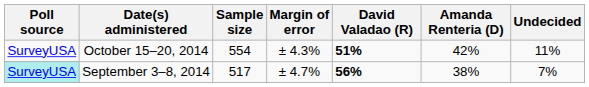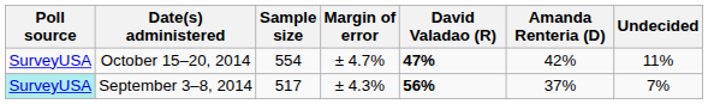 <table class="wikitable">
 <tr>
 <th>Poll<br>source</th>
 <th>Date(s)<br>administered</th>
 <th>Sample<br>size</th>
 <th>Margin of<br>error</th>
 <th style="width:100px;">David<br>Valadao (R)</th>
 <th style="width:100px;">Amanda<br>Renteria (D)</th>
 <th>Undecided</th>
 </tr>
 <tr>
 <td><a href='#'>SurveyUSA</a></td>
 <td align=center>October 15–20, 2014</td>
 <td align=center>554</td>
-<td align=center>± 4.3%</td>
-<td><strong>51%</strong></td>
+<td align=center>± 4.7%</td>
+<td><strong>47%</strong></td>
 <td align=center>42%</td>
 <td align=center>11%</td>
 </tr>
 <tr>
 <td style="background: paleturquoise;"><a href='#'>SurveyUSA</a></td>
 <td align=center>September 3–8, 2014</td>
 <td align=center>517</td>
-<td align=center>± 4.7%</td>
+<td align=center>± 4.3%</td>
 <td><strong>56%</strong></td>
-<td align=center>38%</td>
+<td align=center>37%</td>
 <td align=center>7%</td>
 </tr>
 </table>
